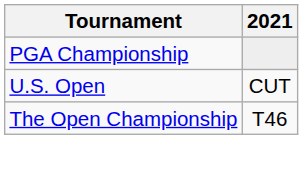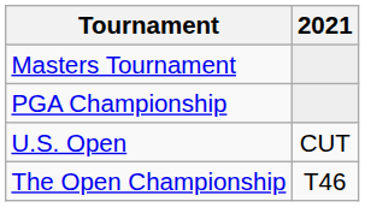 <table class="wikitable" style="font-size:95%;text-align:center;">
 <tr>
 <th>Tournament</th>
 <th>2021</th>
+</tr>
+<tr>
+<td align=left><a href='#'>Masters Tournament</a></td>
+<td style="background:#eeeeee;"></td>
 </tr>
 <tr>
 <td align=left><a href='#'>PGA Championship</a></td>
 <td style="background:#eeeeee;"></td>
 </tr>
 <tr>
 <td align=left><a href='#'>U.S. Open</a></td>
 <td>CUT</td>
 </tr>
 <tr>
 <td align=left><a href='#'>The Open Championship</a></td>
 <td>T46</td>
 </tr>
 </table>
